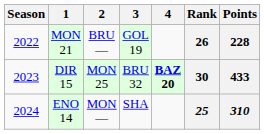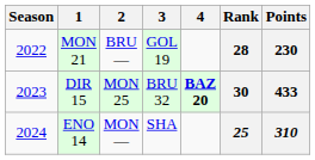 <table class="wikitable" style="text-align:center;">
 <tr>
 <th>Season</th>
 <th>1</th>
 <th>2</th>
 <th>3</th>
 <th>4</th>
 <th>Rank</th>
 <th>Points</th>
 </tr>
 <tr>
 <td><a href='#'>2022</a></td>
 <td bgcolor="#dfffdf"><a href='#'>MON</a><br>21</td>
 <td><a href='#'>BRU</a><br>—</td>
 <td bgcolor="#dfffdf"><a href='#'>GOL</a><br>19</td>
 <td></td>
-<th>26</th>
-<th>228</th>
+<th>28</th>
+<th>230</th>
 </tr>
 <tr>
 <td><a href='#'>2023</a></td>
 <td bgcolor="#dfffdf"><a href='#'>DIR</a><br>15</td>
 <td bgcolor="#dfffdf"><a href='#'>MON</a><br>25</td>
 <td bgcolor="#dfffdf"><a href='#'>BRU</a><br>32</td>
 <td bgcolor="#dfffdf"><strong><a href='#'>BAZ</a><br>20</strong></td>
 <th>30</th>
 <th>433</th>
 </tr>
 <tr>
 <td><a href='#'>2024</a></td>
 <td bgcolor="#dfffdf"><a href='#'>ENO</a><br>14</td>
 <td><a href='#'>MON</a><br>—</td>
 <td><a href='#'>SHA</a><br> </td>
 <td></td>
 <th><em>25</em></th>
 <th><em>310</em></th>
 </tr>
 </table>
